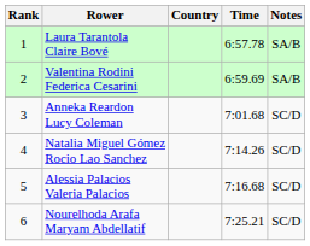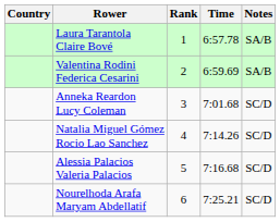 <table class="wikitable" style="text-align:center">
 <tr>
+<th>Country</th>
+<th>Rower</th>
 <th>Rank</th>
-<th>Rower</th>
-<th>Country</th>
 <th>Time</th>
 <th>Notes</th>
 </tr>
 <tr bgcolor=ccffcc>
+<td align="left"></td>
+<td align="left"><a href='#'>Laura Tarantola</a><br><a href='#'>Claire Bové</a></td>
 <td>1</td>
-<td align="left"><a href='#'>Laura Tarantola</a><br><a href='#'>Claire Bové</a></td>
-<td align="left"></td>
 <td>6:57.78</td>
 <td>SA/B</td>
 </tr>
 <tr bgcolor=ccffcc>
+<td align="left"></td>
+<td align="left"><a href='#'>Valentina Rodini</a><br><a href='#'>Federica Cesarini</a></td>
 <td>2</td>
-<td align="left"><a href='#'>Valentina Rodini</a><br><a href='#'>Federica Cesarini</a></td>
-<td align="left"></td>
 <td>6:59.69</td>
 <td>SA/B</td>
 </tr>
 <tr>
+<td align="left"></td>
+<td align="left"><a href='#'>Anneka Reardon</a><br><a href='#'>Lucy Coleman </a></td>
 <td>3</td>
-<td align="left"><a href='#'>Anneka Reardon</a><br><a href='#'>Lucy Coleman </a></td>
-<td align="left"></td>
 <td>7:01.68</td>
 <td>SC/D</td>
 </tr>
 <tr>
+<td align="left"></td>
+<td align="left"><a href='#'>Natalia Miguel Gómez</a><br><a href='#'>Rocio Lao Sanchez</a></td>
 <td>4</td>
-<td align="left"><a href='#'>Natalia Miguel Gómez</a><br><a href='#'>Rocio Lao Sanchez</a></td>
-<td align="left"></td>
 <td>7:14.26</td>
 <td>SC/D</td>
 </tr>
 <tr>
+<td align="left"></td>
+<td align="left"><a href='#'>Alessia Palacios</a><br><a href='#'>Valeria Palacios</a></td>
 <td>5</td>
-<td align="left"><a href='#'>Alessia Palacios</a><br><a href='#'>Valeria Palacios</a></td>
-<td align="left"></td>
 <td>7:16.68</td>
 <td>SC/D</td>
 </tr>
 <tr>
+<td align="left"></td>
+<td align="left"><a href='#'>Nourelhoda Arafa</a><br><a href='#'>Maryam Abdellatif</a></td>
 <td>6</td>
-<td align="left"><a href='#'>Nourelhoda Arafa</a><br><a href='#'>Maryam Abdellatif</a></td>
-<td align="left"></td>
 <td>7:25.21</td>
 <td>SC/D</td>
 </tr>
 </table>
